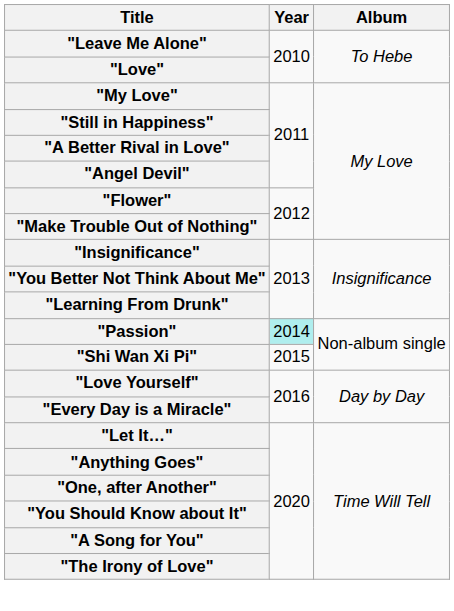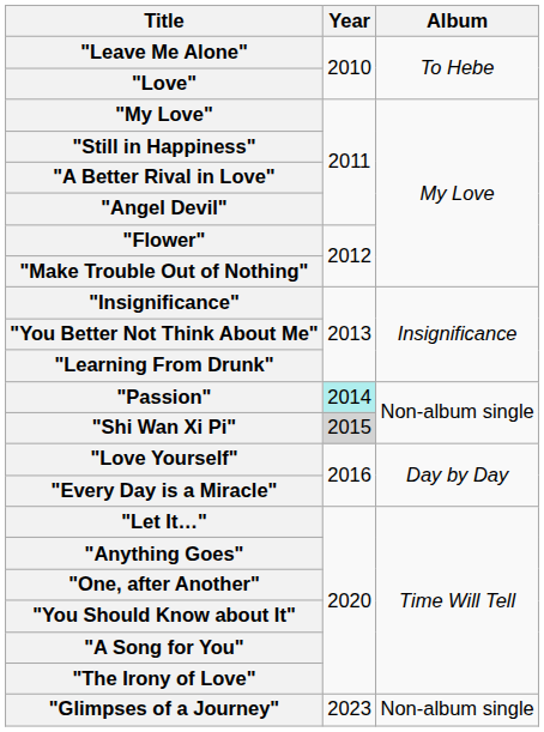 <table class="wikitable plainrowheaders" style="text-align:center;">
 <tr>
 <th scope="col">Title</th>
 <th scope="col">Year</th>
 <th scope="col">Album</th>
 </tr>
 <tr>
 <th scope="row">"Leave Me Alone"</th>
 <td rowspan="2">2010</td>
 <td rowspan="2"><em>To Hebe</em></td>
 </tr>
 <tr>
 <th scope="row">"Love"</th>
 </tr>
 <tr>
 <th scope="row">"My Love"</th>
 <td rowspan="4">2011</td>
 <td rowspan="6"><em>My Love</em></td>
 </tr>
 <tr>
 <th scope="row">"Still in Happiness"</th>
 </tr>
 <tr>
 <th scope="row">"A Better Rival in Love"</th>
 </tr>
 <tr>
 <th scope="row">"Angel Devil"</th>
 </tr>
 <tr>
 <th scope="row">"Flower"</th>
 <td rowspan="2">2012</td>
 </tr>
 <tr>
 <th scope="row">"Make Trouble Out of Nothing"</th>
 </tr>
 <tr>
 <th scope="row">"Insignificance"</th>
 <td rowspan="3">2013</td>
 <td rowspan="3"><em>Insignificance</em></td>
 </tr>
 <tr>
 <th scope="row">"You Better Not Think About Me"</th>
 </tr>
 <tr>
 <th scope="row">"Learning From Drunk"</th>
 </tr>
 <tr>
 <th scope="row">"Passion"</th>
 <td style="background: paleturquoise;">2014</td>
 <td rowspan="2">Non-album single</td>
 </tr>
 <tr>
 <th scope="row">"Shi Wan Xi Pi"</th>
-<td>2015</td>
+<td style="background: lightgrey;">2015</td>
 </tr>
 <tr>
 <th scope="row">"Love Yourself"</th>
 <td rowspan="2">2016</td>
 <td rowspan="2"><em>Day by Day</em></td>
 </tr>
 <tr>
 <th scope="row">"Every Day is a Miracle"</th>
 </tr>
 <tr>
 <th scope="row">"Let It…"</th>
 <td rowspan="6">2020</td>
 <td rowspan="6"><em>Time Will Tell</em></td>
 </tr>
 <tr>
 <th scope="row">"Anything Goes"</th>
 </tr>
 <tr>
 <th scope="row">"One, after Another"</th>
 </tr>
 <tr>
 <th scope="row">"You Should Know about It"</th>
 </tr>
 <tr>
 <th scope="row">"A Song for You"</th>
 </tr>
 <tr>
 <th scope="row">"The Irony of Love"</th>
 </tr>
+<tr>
+<th scope="row">"Glimpses of a Journey"</th>
+<td>2023</td>
+<td>Non-album single</td>
+</tr>
 </table>
